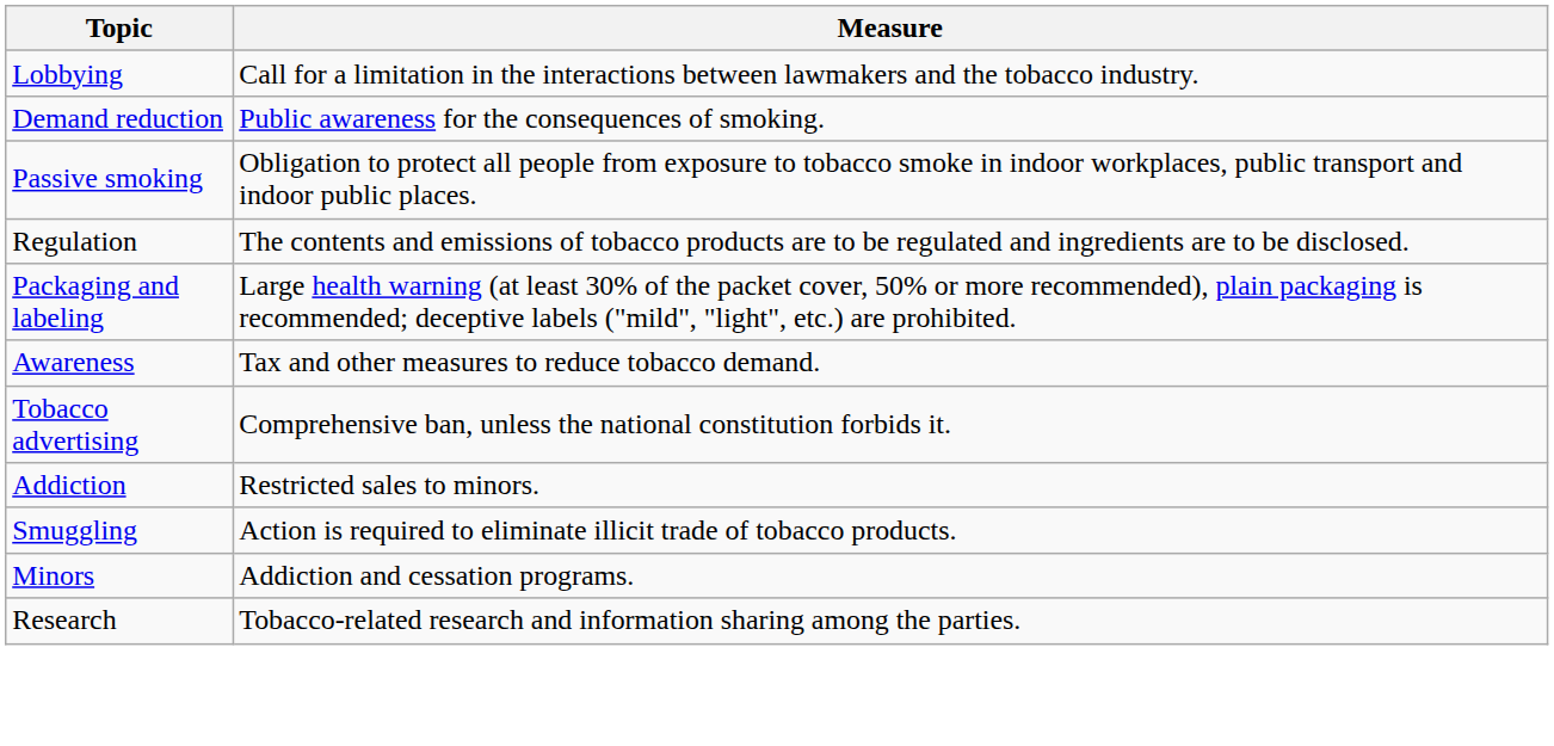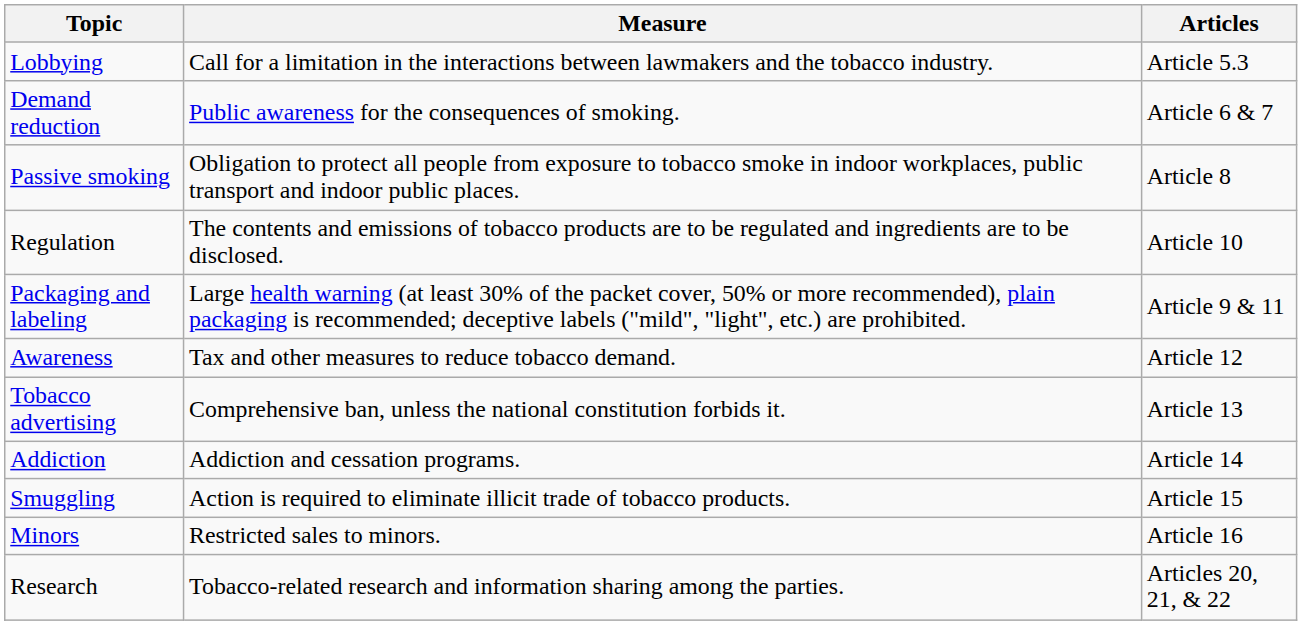 <table class="wikitable">
 <tr>
 <th>Topic</th>
 <th>Measure</th>
+<th>Articles</th>
 </tr>
 <tr>
 <td><a href='#'>Lobbying</a></td>
 <td>Call for a limitation in the interactions between lawmakers and the tobacco industry.</td>
+<td>Article 5.3</td>
 </tr>
 <tr>
 <td><a href='#'>Demand reduction</a></td>
 <td><a href='#'>Public awareness</a> for the consequences of smoking.</td>
+<td>Article 6 & 7</td>
 </tr>
 <tr>
 <td><a href='#'>Passive smoking</a></td>
 <td>Obligation to protect all people from exposure to tobacco smoke in indoor workplaces, public transport and indoor public places.</td>
+<td>Article 8</td>
 </tr>
 <tr>
 <td>Regulation</td>
 <td>The contents and emissions of tobacco products are to be regulated and ingredients are to be disclosed.</td>
+<td>Article 10</td>
 </tr>
 <tr>
 <td><a href='#'>Packaging and labeling</a></td>
 <td>Large <a href='#'>health warning</a> (at least 30% of the packet cover, 50% or more recommended), <a href='#'>plain packaging</a> is recommended; deceptive labels ("mild", "light", etc.) are prohibited.</td>
+<td>Article 9 & 11</td>
 </tr>
 <tr>
 <td><a href='#'>Awareness</a></td>
 <td>Tax and other measures to reduce tobacco demand.</td>
+<td>Article 12</td>
 </tr>
 <tr>
 <td><a href='#'>Tobacco advertising</a></td>
 <td>Comprehensive ban, unless the national constitution forbids it.</td>
+<td>Article 13</td>
 </tr>
 <tr>
 <td><a href='#'>Addiction</a></td>
-<td>Restricted sales to minors.</td>
+<td>Addiction and cessation programs.</td>
+<td>Article 14</td>
 </tr>
 <tr>
 <td><a href='#'>Smuggling</a></td>
 <td>Action is required to eliminate illicit trade of tobacco products.</td>
+<td>Article 15</td>
 </tr>
 <tr>
 <td><a href='#'>Minors</a></td>
-<td>Addiction and cessation programs.</td>
+<td>Restricted sales to minors.</td>
+<td>Article 16</td>
 </tr>
 <tr>
 <td>Research</td>
 <td>Tobacco-related research and information sharing among the parties.</td>
+<td>Articles 20, 21, & 22</td>
 </tr>
 </table>
